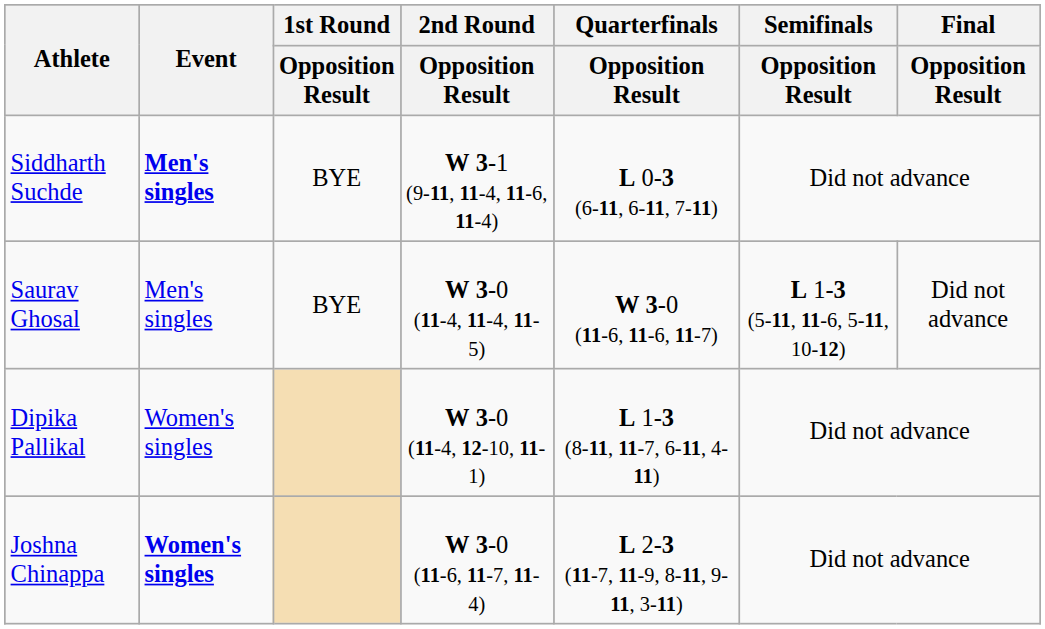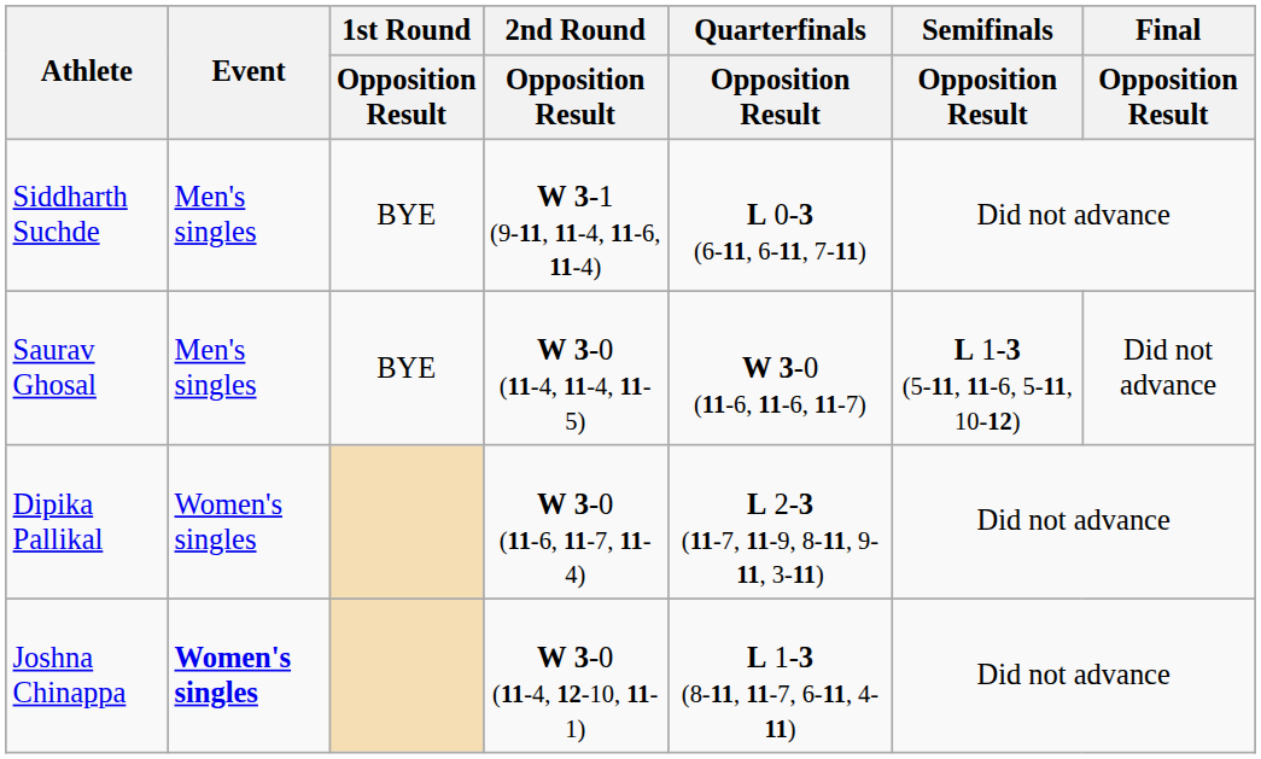 <table class="wikitable" border="1" style="font-size:90%">
 <tr>
 <th rowspan=2>Athlete</th>
 <th rowspan=2>Event</th>
 <th>1st Round</th>
 <th>2nd Round</th>
 <th>Quarterfinals</th>
 <th>Semifinals</th>
 <th>Final</th>
 </tr>
 <tr>
 <th>Opposition<br>Result</th>
 <th>Opposition<br>Result</th>
 <th>Opposition<br>Result</th>
 <th>Opposition<br>Result</th>
 <th>Opposition<br>Result</th>
 </tr>
 <tr>
 <td><a href='#'>Siddharth Suchde</a></td>
-<td><strong><a href='#'>Men's singles</a></strong></td>
+<td><a href='#'>Men's singles</a></td>
 <td align=center>BYE</td>
 <td align=center><br><strong>W</strong> <strong>3</strong>-1<br><small>(9-<strong>11</strong>, <strong>11</strong>-4, <strong>11</strong>-6, <strong>11</strong>-4)</small></td>
 <td align=center><br><strong>L</strong> 0-<strong>3</strong><br><small>(6-<strong>11</strong>, 6-<strong>11</strong>, 7-<strong>11</strong>)</small></td>
 <td align=center colspan="7">Did not advance</td>
 </tr>
 <tr>
 <td><a href='#'>Saurav Ghosal</a></td>
 <td><a href='#'>Men's singles</a></td>
 <td align=center>BYE</td>
 <td align=center><br><strong>W</strong> <strong>3</strong>-0<br><small>(<strong>11</strong>-4, <strong>11</strong>-4, <strong>11</strong>-5)</small></td>
 <td align=center><br><strong>W</strong> <strong>3</strong>-0<br><small>(<strong>11</strong>-6, <strong>11</strong>-6, <strong>11</strong>-7)</small></td>
 <td align=center><br><strong>L</strong> 1-<strong>3</strong><br><small>(5-<strong>11</strong>, <strong>11</strong>-6, 5-<strong>11</strong>, 10-<strong>12</strong>)</small><br></td>
 <td align=center colspan="7">Did not advance</td>
 </tr>
 <tr>
 <td><a href='#'>Dipika Pallikal</a></td>
 <td><a href='#'>Women's singles</a></td>
 <td align=center bgcolor=wheat></td>
-<td align=center><br><strong>W</strong> <strong>3</strong>-0<br><small>(<strong>11</strong>-4, <strong>12</strong>-10, <strong>11</strong>-1)</small></td>
-<td align=center><br><strong>L</strong> 1-<strong>3</strong><br><small>(8-<strong>11</strong>, <strong>11</strong>-7, 6-<strong>11</strong>, 4-<strong>11</strong>)</small></td>
+<td align=center><br><strong>W</strong> <strong>3</strong>-0<br><small>(<strong>11</strong>-6, <strong>11</strong>-7, <strong>11</strong>-4)</small></td>
+<td align=center><br><strong>L</strong> 2-<strong>3</strong><br><small>(<strong>11</strong>-7, <strong>11</strong>-9, 8-<strong>11</strong>, 9-<strong>11</strong>, 3-<strong>11</strong>)</small></td>
 <td align=center colspan="7">Did not advance</td>
 </tr>
 <tr>
 <td><a href='#'>Joshna Chinappa</a></td>
 <td><strong><a href='#'>Women's singles</a></strong></td>
 <td align=center bgcolor=wheat></td>
-<td align=center><br><strong>W</strong> <strong>3</strong>-0<br><small>(<strong>11</strong>-6, <strong>11</strong>-7, <strong>11</strong>-4)</small></td>
-<td align=center><br><strong>L</strong> 2-<strong>3</strong><br><small>(<strong>11</strong>-7, <strong>11</strong>-9, 8-<strong>11</strong>, 9-<strong>11</strong>, 3-<strong>11</strong>)</small></td>
+<td align=center><br><strong>W</strong> <strong>3</strong>-0<br><small>(<strong>11</strong>-4, <strong>12</strong>-10, <strong>11</strong>-1)</small></td>
+<td align=center><br><strong>L</strong> 1-<strong>3</strong><br><small>(8-<strong>11</strong>, <strong>11</strong>-7, 6-<strong>11</strong>, 4-<strong>11</strong>)</small></td>
 <td align=center colspan="7">Did not advance</td>
 </tr>
 </table>
